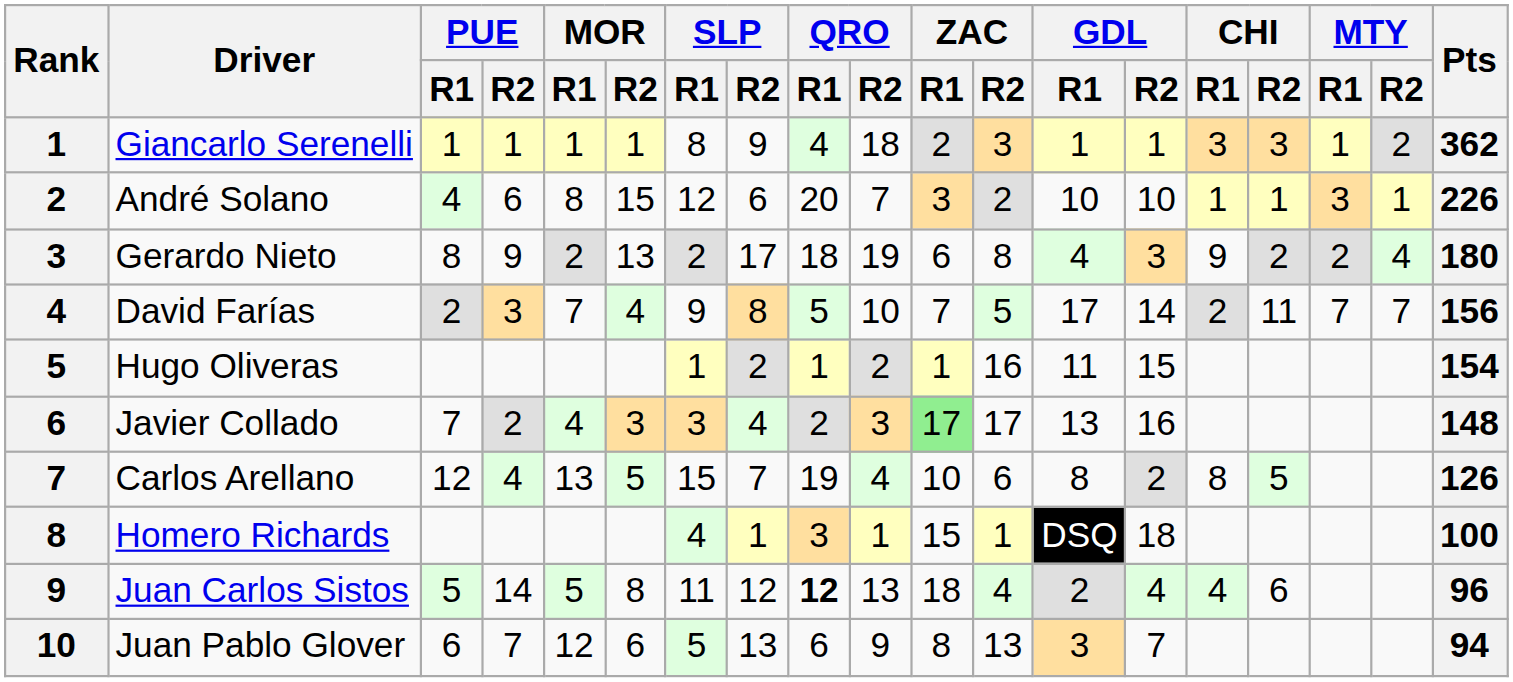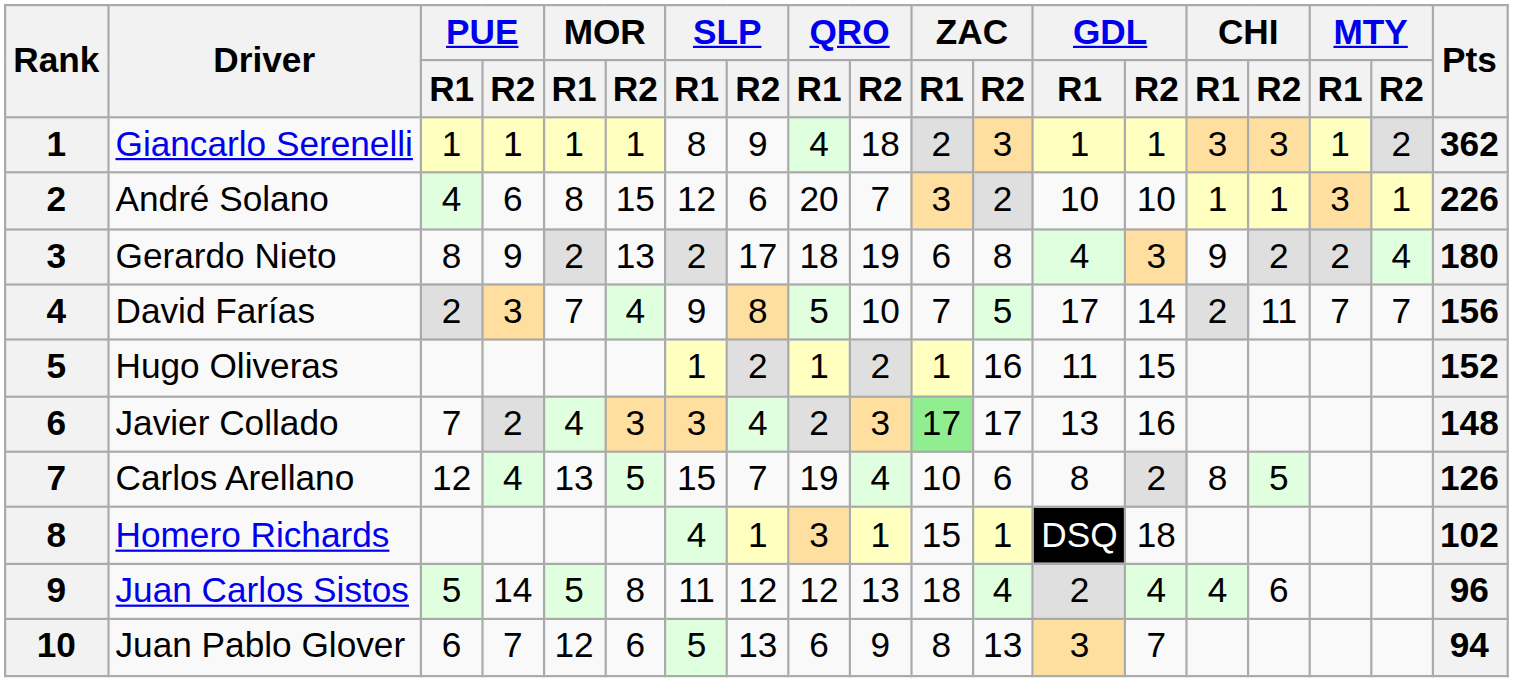 <table class="wikitable" style="text-align:center">
 <tr>
 <th rowspan=2>Rank</th>
 <th rowspan=2>Driver</th>
 <th colspan=2><a href='#'>PUE</a></th>
 <th colspan=2>MOR</th>
 <th colspan=2><a href='#'>SLP</a></th>
 <th colspan=2><a href='#'>QRO</a></th>
 <th colspan=2>ZAC</th>
 <th colspan=2><a href='#'>GDL</a></th>
 <th colspan=2>CHI</th>
 <th colspan=2><a href='#'>MTY</a></th>
 <th rowspan=2>Pts</th>
 </tr>
 <tr>
 <th>R1</th>
 <th>R2</th>
 <th>R1</th>
 <th>R2</th>
 <th>R1</th>
 <th>R2</th>
 <th>R1</th>
 <th>R2</th>
 <th>R1</th>
 <th>R2</th>
 <th>R1</th>
 <th>R2</th>
 <th>R1</th>
 <th>R2</th>
 <th>R1</th>
 <th>R2</th>
 </tr>
 <tr>
 <th>1</th>
 <td align="left"> <a href='#'>Giancarlo Serenelli</a></td>
 <td style="background:#FFFFBF;">1</td>
 <td style="background:#FFFFBF;">1</td>
 <td style="background:#FFFFBF;">1</td>
 <td style="background:#FFFFBF;">1</td>
 <td>8</td>
 <td>9</td>
 <td style="background:#DFFFDF;">4</td>
 <td>18</td>
 <td style="background:#DFDFDF;">2</td>
 <td style="background:#FFDF9F;">3</td>
 <td style="background:#FFFFBF;">1</td>
 <td style="background:#FFFFBF;">1</td>
 <td style="background:#FFDF9F;">3</td>
 <td style="background:#FFDF9F;">3</td>
 <td style="background:#FFFFBF;">1</td>
 <td style="background:#DFDFDF;">2</td>
 <th>362</th>
 </tr>
 <tr>
 <th>2</th>
 <td align="left"> André Solano</td>
 <td style="background:#DFFFDF;">4</td>
 <td>6</td>
 <td>8</td>
 <td>15</td>
 <td>12</td>
 <td>6</td>
 <td>20</td>
 <td>7</td>
 <td style="background:#FFDF9F;">3</td>
 <td style="background:#DFDFDF;">2</td>
 <td>10</td>
 <td>10</td>
 <td style="background:#FFFFBF;">1</td>
 <td style="background:#FFFFBF;">1</td>
 <td style="background:#FFDF9F;">3</td>
 <td style="background:#FFFFBF;">1</td>
 <th>226</th>
 </tr>
 <tr>
 <th>3</th>
 <td align="left"> Gerardo Nieto</td>
 <td>8</td>
 <td>9</td>
 <td style="background:#DFDFDF;">2</td>
 <td>13</td>
 <td style="background:#DFDFDF;">2</td>
 <td>17</td>
 <td>18</td>
 <td>19</td>
 <td>6</td>
 <td>8</td>
 <td style="background:#DFFFDF;">4</td>
 <td style="background:#FFDF9F;">3</td>
 <td>9</td>
 <td style="background:#DFDFDF;">2</td>
 <td style="background:#DFDFDF;">2</td>
 <td style="background:#DFFFDF;">4</td>
 <th>180</th>
 </tr>
 <tr>
 <th>4</th>
 <td align="left"> David Farías</td>
 <td style="background:#DFDFDF;">2</td>
 <td style="background:#FFDF9F;">3</td>
 <td>7</td>
 <td style="background:#DFFFDF;">4</td>
 <td>9</td>
 <td style="background:#FFDF9F;">8</td>
 <td style="background:#DFFFDF;">5</td>
 <td>10</td>
 <td>7</td>
 <td style="background:#DFFFDF;">5</td>
 <td>17</td>
 <td>14</td>
 <td style="background:#DFDFDF;">2</td>
 <td>11</td>
 <td>7</td>
 <td>7</td>
 <th>156</th>
 </tr>
 <tr>
 <th>5</th>
 <td align="left"> Hugo Oliveras</td>
 <td></td>
 <td></td>
 <td></td>
 <td></td>
 <td style="background:#FFFFBF;">1</td>
 <td style="background:#DFDFDF;">2</td>
 <td style="background:#FFFFBF;">1</td>
 <td style="background:#DFDFDF;">2</td>
 <td style="background:#FFFFBF;">1</td>
 <td>16</td>
 <td>11</td>
 <td>15</td>
 <td></td>
 <td></td>
 <td></td>
 <td></td>
-<th>154</th>
+<th>152</th>
 </tr>
 <tr>
 <th>6</th>
 <td align="left"> Javier Collado</td>
 <td>7</td>
 <td style="background:#DFDFDF;">2</td>
 <td style="background:#DFFFDF;">4</td>
 <td style="background:#FFDF9F;">3</td>
 <td style="background:#FFDF9F;">3</td>
 <td style="background:#DFFFDF;">4</td>
 <td style="background:#DFDFDF;">2</td>
 <td style="background:#FFDF9F;">3</td>
 <td style="background: lightgreen;">17</td>
 <td>17</td>
 <td>13</td>
 <td>16</td>
 <td></td>
 <td></td>
 <td></td>
 <td></td>
 <th>148</th>
 </tr>
 <tr>
 <th>7</th>
 <td align="left"> Carlos Arellano</td>
 <td>12</td>
 <td style="background:#DFFFDF;">4</td>
 <td>13</td>
 <td style="background:#DFFFDF;">5</td>
 <td>15</td>
 <td>7</td>
 <td>19</td>
 <td style="background:#DFFFDF;">4</td>
 <td>10</td>
 <td>6</td>
 <td>8</td>
 <td style="background:#DFDFDF;">2</td>
 <td>8</td>
 <td style="background:#DFFFDF;">5</td>
 <td></td>
 <td></td>
 <th>126</th>
 </tr>
 <tr>
 <th>8</th>
 <td align="left"> <a href='#'>Homero Richards</a></td>
 <td></td>
 <td></td>
 <td></td>
 <td></td>
 <td style="background:#DFFFDF;">4</td>
 <td style="background:#FFFFBF;">1</td>
 <td style="background:#FFDF9F;">3</td>
 <td style="background:#FFFFBF;">1</td>
 <td>15</td>
 <td style="background:#FFFFBF;">1</td>
 <td style="background:#000000; color:white;">DSQ</td>
 <td>18</td>
 <td></td>
 <td></td>
 <td></td>
 <td></td>
-<th>100</th>
+<th>102</th>
 </tr>
 <tr>
 <th>9</th>
 <td align="left"> <a href='#'>Juan Carlos Sistos</a></td>
 <td style="background:#DFFFDF;">5</td>
 <td>14</td>
 <td style="background:#DFFFDF;">5</td>
 <td>8</td>
 <td>11</td>
 <td>12</td>
-<td><strong>12</strong></td>
+<td>12</td>
 <td>13</td>
 <td>18</td>
 <td style="background:#DFFFDF;">4</td>
 <td style="background:#DFDFDF;">2</td>
 <td style="background:#DFFFDF;">4</td>
 <td style="background:#DFFFDF;">4</td>
 <td>6</td>
 <td></td>
 <td></td>
 <th>96</th>
 </tr>
 <tr>
 <th>10</th>
 <td align="left"> Juan Pablo Glover</td>
 <td>6</td>
 <td>7</td>
 <td>12</td>
 <td>6</td>
 <td style="background:#DFFFDF;">5</td>
 <td>13</td>
 <td>6</td>
 <td>9</td>
 <td>8</td>
 <td>13</td>
 <td style="background:#FFDF9F;">3</td>
 <td>7</td>
 <td></td>
 <td></td>
 <td></td>
 <td></td>
 <th>94</th>
 </tr>
 </table>
